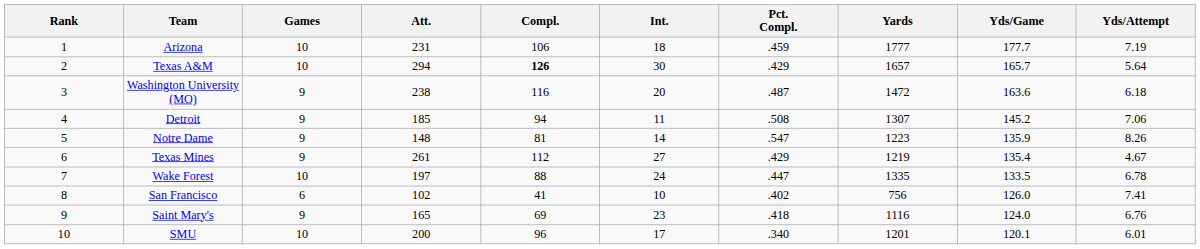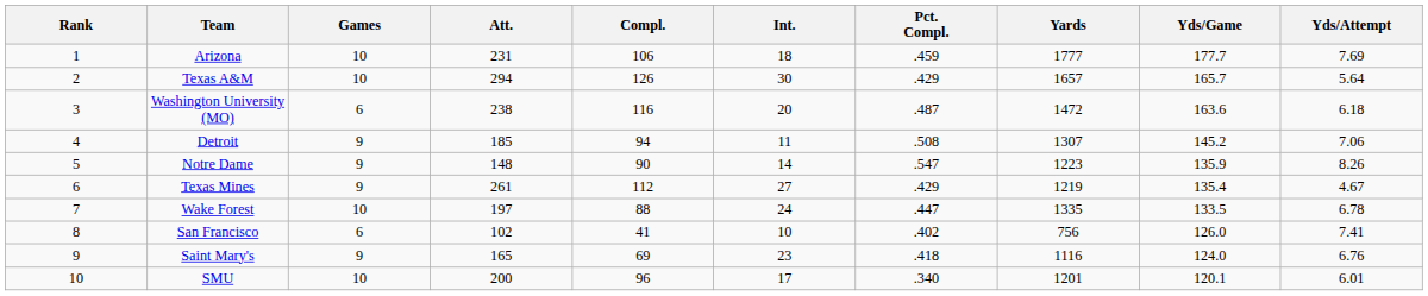 <table class="wikitable sortable">
 <tr>
 <th bgcolor="#DDDDFF" width="10%">Rank</th>
 <th bgcolor="#DDDDFF" width="10%">Team</th>
 <th bgcolor="#DDDDFF" width="10%">Games</th>
 <th bgcolor="#DDDDFF" width="10%">Att.</th>
 <th bgcolor="#DDDDFF" width="10%">Compl.</th>
 <th bgcolor="#DDDDFF" width="10%">Int.</th>
 <th bgcolor="#DDDDFF" width="10%">Pct.<br>Compl.</th>
 <th bgcolor="#DDDDFF" width="10%">Yards</th>
 <th bgcolor="#DDDDFF" width="10%">Yds/Game</th>
 <th bgcolor="#DDDDFF" width="10%">Yds/Attempt</th>
 </tr>
 <tr align="center">
 <td>1</td>
 <td><a href='#'>Arizona</a></td>
 <td>10</td>
 <td>231</td>
 <td>106</td>
 <td>18</td>
 <td>.459</td>
 <td>1777</td>
 <td>177.7</td>
-<td>7.19</td>
+<td>7.69</td>
 </tr>
 <tr align="center">
 <td>2</td>
 <td><a href='#'>Texas A&M</a></td>
 <td>10</td>
 <td>294</td>
-<td><strong>126</strong></td>
+<td>126</td>
 <td>30</td>
 <td>.429</td>
 <td>1657</td>
 <td>165.7</td>
 <td>5.64</td>
 </tr>
 <tr align="center">
 <td>3</td>
 <td><a href='#'>Washington University (MO)</a></td>
-<td>9</td>
+<td>6</td>
 <td>238</td>
 <td>116</td>
 <td>20</td>
 <td>.487</td>
 <td>1472</td>
 <td>163.6</td>
 <td>6.18</td>
 </tr>
 <tr align="center">
 <td>4</td>
 <td><a href='#'>Detroit</a></td>
 <td>9</td>
 <td>185</td>
 <td>94</td>
 <td>11</td>
 <td>.508</td>
 <td>1307</td>
 <td>145.2</td>
 <td>7.06</td>
 </tr>
 <tr align="center">
 <td>5</td>
 <td><a href='#'>Notre Dame</a></td>
 <td>9</td>
 <td>148</td>
-<td>81</td>
+<td>90</td>
 <td>14</td>
 <td>.547</td>
 <td>1223</td>
 <td>135.9</td>
 <td>8.26</td>
 </tr>
 <tr align="center">
 <td>6</td>
 <td><a href='#'>Texas Mines</a></td>
 <td>9</td>
 <td>261</td>
 <td>112</td>
 <td>27</td>
 <td>.429</td>
 <td>1219</td>
 <td>135.4</td>
 <td>4.67</td>
 </tr>
 <tr align="center">
 <td>7</td>
 <td><a href='#'>Wake Forest</a></td>
 <td>10</td>
 <td>197</td>
 <td>88</td>
 <td>24</td>
 <td>.447</td>
 <td>1335</td>
 <td>133.5</td>
 <td>6.78</td>
 </tr>
 <tr align="center">
 <td>8</td>
 <td><a href='#'>San Francisco</a></td>
 <td>6</td>
 <td>102</td>
 <td>41</td>
 <td>10</td>
 <td>.402</td>
 <td>756</td>
 <td>126.0</td>
 <td>7.41</td>
 </tr>
 <tr align="center">
 <td>9</td>
 <td><a href='#'>Saint Mary's</a></td>
 <td>9</td>
 <td>165</td>
 <td>69</td>
 <td>23</td>
 <td>.418</td>
 <td>1116</td>
 <td>124.0</td>
 <td>6.76</td>
 </tr>
 <tr align="center">
 <td>10</td>
 <td><a href='#'>SMU</a></td>
 <td>10</td>
 <td>200</td>
 <td>96</td>
 <td>17</td>
 <td>.340</td>
 <td>1201</td>
 <td>120.1</td>
 <td>6.01</td>
 </tr>
 </table>
